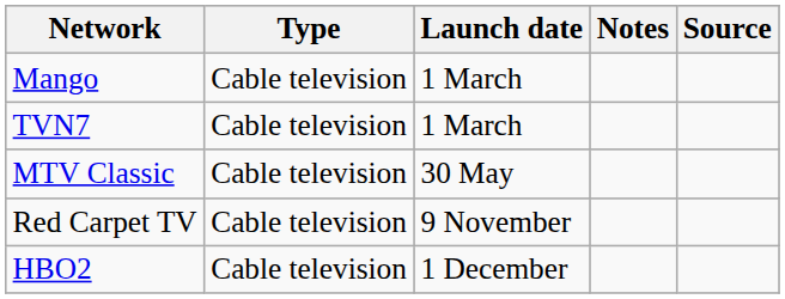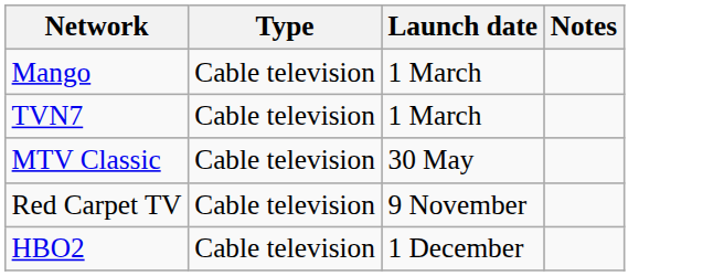 <table class="wikitable sortable">
 <tr>
 <th>Network</th>
 <th>Type</th>
 <th>Launch date</th>
 <th>Notes</th>
-<th>Source</th>
 </tr>
 <tr>
 <td><a href='#'>Mango</a></td>
 <td>Cable television</td>
 <td>1 March</td>
-<td></td>
 <td></td>
 </tr>
 <tr>
 <td><a href='#'>TVN7</a></td>
 <td>Cable television</td>
 <td>1 March</td>
 <td></td>
-<td></td>
 </tr>
 <tr>
 <td><a href='#'>MTV Classic</a></td>
 <td>Cable television</td>
 <td>30 May</td>
-<td></td>
 <td></td>
 </tr>
 <tr>
 <td>Red Carpet TV</td>
 <td>Cable television</td>
 <td>9 November</td>
 <td></td>
-<td></td>
 </tr>
 <tr>
 <td><a href='#'>HBO2</a></td>
 <td>Cable television</td>
 <td>1 December</td>
 <td></td>
-<td></td>
 </tr>
 </table>
